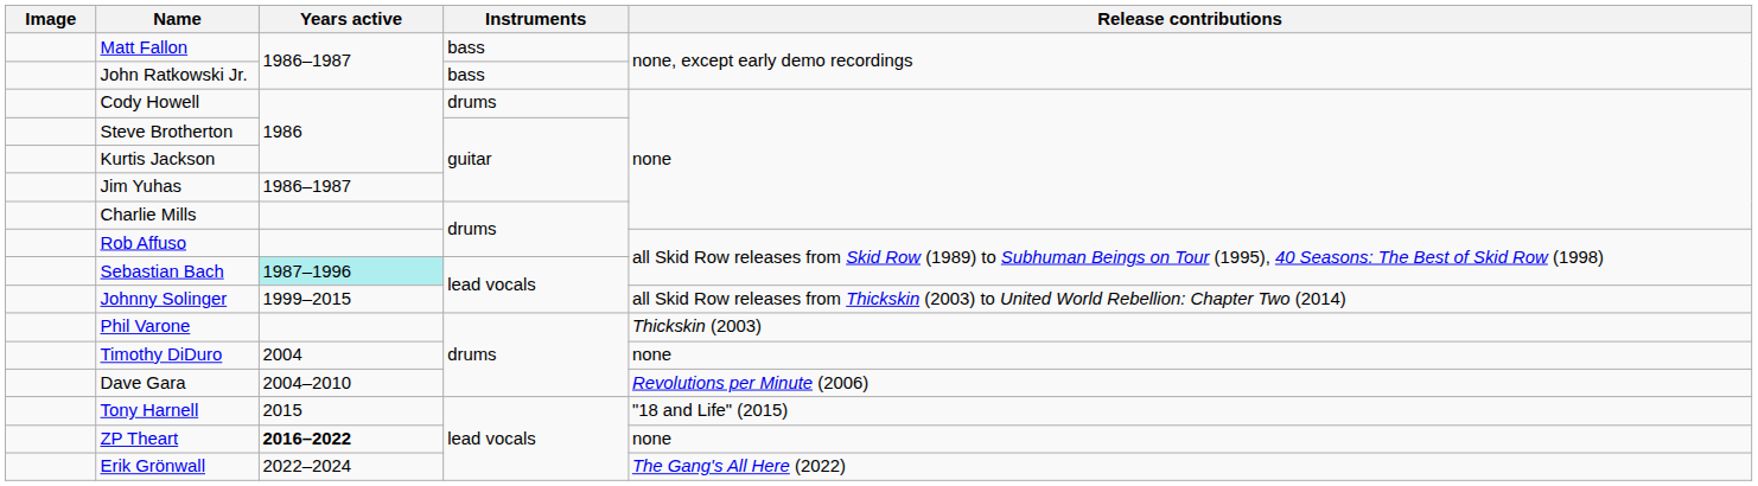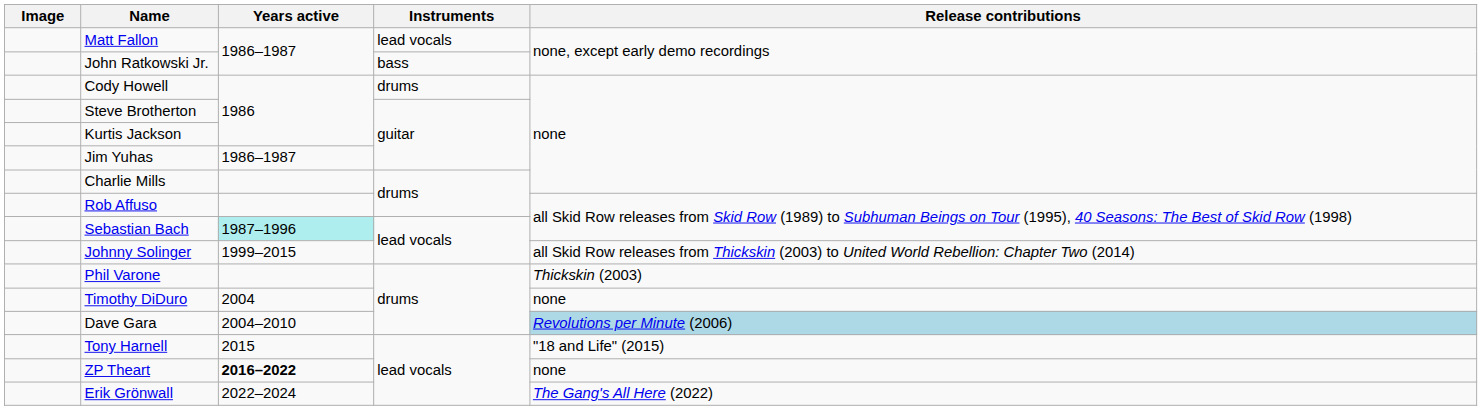 <table class="wikitable" border="1" width=100%>
 <tr>
 <th width="75">Image</th>
 <th width="140">Name</th>
 <th width="160">Years active</th>
 <th width="160">Instruments</th>
 <th>Release contributions</th>
 </tr>
 <tr>
 <td></td>
 <td><a href='#'>Matt Fallon</a></td>
 <td rowspan="2">1986–1987</td>
-<td>bass</td>
+<td>lead vocals</td>
 <td rowspan="2">none, except early demo recordings</td>
 </tr>
 <tr>
 <td></td>
 <td>John Ratkowski Jr.</td>
 <td>bass</td>
 </tr>
 <tr>
 <td></td>
 <td>Cody Howell</td>
 <td rowspan="3">1986</td>
 <td>drums</td>
 <td rowspan="5">none</td>
 </tr>
 <tr>
 <td></td>
 <td>Steve Brotherton</td>
 <td rowspan="3">guitar</td>
 </tr>
 <tr>
 <td></td>
 <td>Kurtis Jackson</td>
 </tr>
 <tr>
 <td></td>
 <td>Jim Yuhas</td>
 <td>1986–1987</td>
 </tr>
 <tr>
 <td></td>
 <td>Charlie Mills</td>
 <td></td>
 <td rowspan="2">drums</td>
 </tr>
 <tr>
 <td></td>
 <td><a href='#'>Rob Affuso</a></td>
 <td></td>
 <td rowspan="2">all Skid Row releases from <em><a href='#'>Skid Row</a></em> (1989) to <em><a href='#'>Subhuman Beings on Tour</a></em> (1995), <em><a href='#'>40 Seasons: The Best of Skid Row</a></em> (1998)</td>
 </tr>
 <tr>
 <td></td>
 <td><a href='#'>Sebastian Bach</a></td>
 <td style="background: paleturquoise;">1987–1996</td>
 <td rowspan="2">lead vocals</td>
 </tr>
 <tr>
 <td></td>
 <td><a href='#'>Johnny Solinger</a></td>
 <td>1999–2015 </td>
 <td>all Skid Row releases from <em><a href='#'>Thickskin</a></em> (2003) to <em>United World Rebellion: Chapter Two</em> (2014)</td>
 </tr>
 <tr>
 <td></td>
 <td><a href='#'>Phil Varone</a></td>
 <td></td>
 <td rowspan="3">drums</td>
 <td><em>Thickskin</em> (2003)</td>
 </tr>
 <tr>
 <td></td>
 <td><a href='#'>Timothy DiDuro</a></td>
 <td>2004</td>
 <td>none</td>
 </tr>
 <tr>
 <td></td>
 <td>Dave Gara</td>
 <td>2004–2010</td>
-<td><em><a href='#'>Revolutions per Minute</a></em> (2006)</td>
+<td style="background: lightblue;"><em><a href='#'>Revolutions per Minute</a></em> (2006)</td>
 </tr>
 <tr>
 <td></td>
 <td><a href='#'>Tony Harnell</a></td>
 <td>2015</td>
 <td rowspan="3">lead vocals</td>
 <td>"18 and Life" (2015)</td>
 </tr>
 <tr>
 <td></td>
 <td><a href='#'>ZP Theart</a></td>
 <td><strong>2016–2022</strong></td>
 <td>none</td>
 </tr>
 <tr>
 <td></td>
 <td><a href='#'>Erik Grönwall</a></td>
 <td>2022–2024</td>
 <td><em><a href='#'>The Gang's All Here</a></em> (2022)</td>
 </tr>
 </table>
